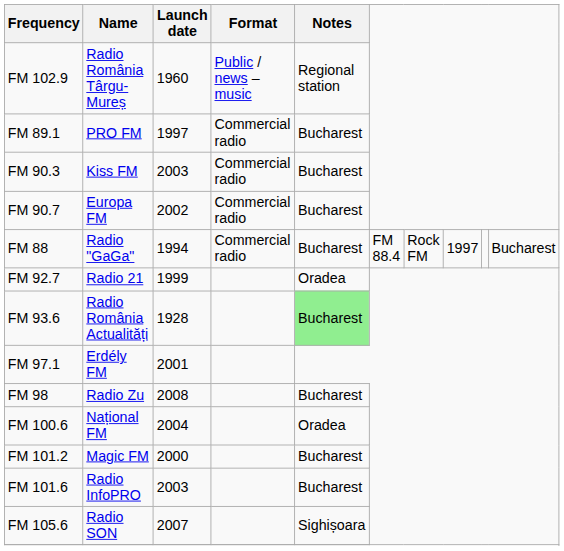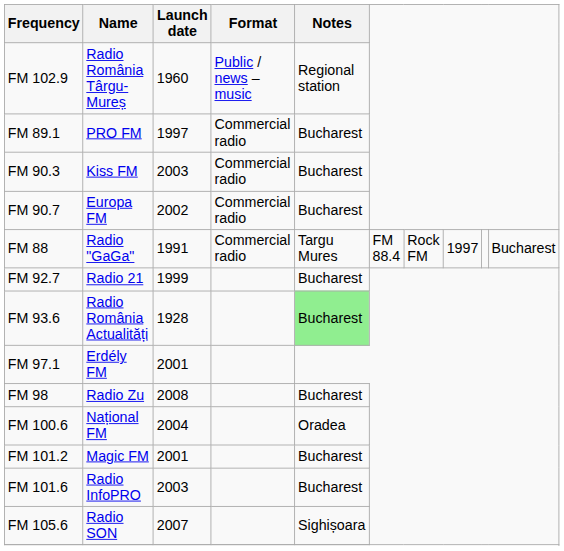 <table class="wikitable sortable" width="100%">
 <tr>
 <th>Frequency</th>
 <th>Name</th>
 <th>Launch date</th>
 <th>Format</th>
 <th>Notes</th>
 </tr>
 <tr>
 <td>FM 102.9</td>
 <td><a href='#'>Radio România Târgu-Mureș</a></td>
 <td>1960</td>
 <td><a href='#'>Public</a> / <a href='#'>news</a> – <a href='#'>music</a></td>
 <td>Regional station</td>
 </tr>
 <tr>
 <td>FM 89.1</td>
 <td><a href='#'>PRO FM</a></td>
 <td>1997</td>
 <td>Commercial radio</td>
 <td>Bucharest</td>
 </tr>
 <tr>
 <td>FM 90.3</td>
 <td><a href='#'>Kiss FM</a></td>
 <td>2003</td>
 <td>Commercial radio</td>
 <td>Bucharest</td>
 </tr>
 <tr>
 <td>FM 90.7</td>
 <td><a href='#'>Europa FM</a></td>
 <td>2002</td>
 <td>Commercial radio</td>
 <td>Bucharest</td>
 </tr>
 <tr>
 <td>FM 88</td>
 <td><a href='#'>Radio "GaGa"</a></td>
-<td>1994</td>
+<td>1991</td>
 <td>Commercial radio</td>
-<td>Bucharest</td>
+<td>Targu Mures</td>
 <td>FM 88.4</td>
 <td>Rock FM</td>
 <td>1997</td>
 <td></td>
 <td>Bucharest</td>
 </tr>
 <tr>
 <td>FM 92.7</td>
 <td><a href='#'>Radio 21</a></td>
 <td>1999</td>
 <td></td>
-<td>Oradea</td>
+<td>Bucharest</td>
 </tr>
 <tr>
 <td>FM 93.6</td>
 <td><a href='#'>Radio România Actualități</a></td>
 <td>1928</td>
 <td></td>
 <td style="background: lightgreen;">Bucharest</td>
 </tr>
 <tr>
 <td>FM 97.1</td>
 <td><a href='#'>Erdély FM</a></td>
 <td>2001</td>
 <td></td>
 </tr>
 <tr>
 <td>FM 98</td>
 <td><a href='#'>Radio Zu</a></td>
 <td>2008</td>
 <td></td>
 <td>Bucharest</td>
 </tr>
 <tr>
 <td>FM 100.6</td>
 <td><a href='#'>Național FM</a></td>
 <td>2004</td>
 <td></td>
 <td>Oradea</td>
 </tr>
 <tr>
 <td>FM 101.2</td>
 <td><a href='#'>Magic FM</a></td>
-<td>2000</td>
+<td>2001</td>
 <td></td>
 <td>Bucharest</td>
 </tr>
 <tr>
 <td>FM 101.6</td>
 <td><a href='#'>Radio InfoPRO</a></td>
 <td>2003</td>
 <td></td>
 <td>Bucharest</td>
 </tr>
 <tr>
 <td>FM 105.6</td>
 <td><a href='#'>Radio SON</a></td>
 <td>2007</td>
 <td></td>
 <td>Sighișoara</td>
 </tr>
 <tr>
 </tr>
 </table>
